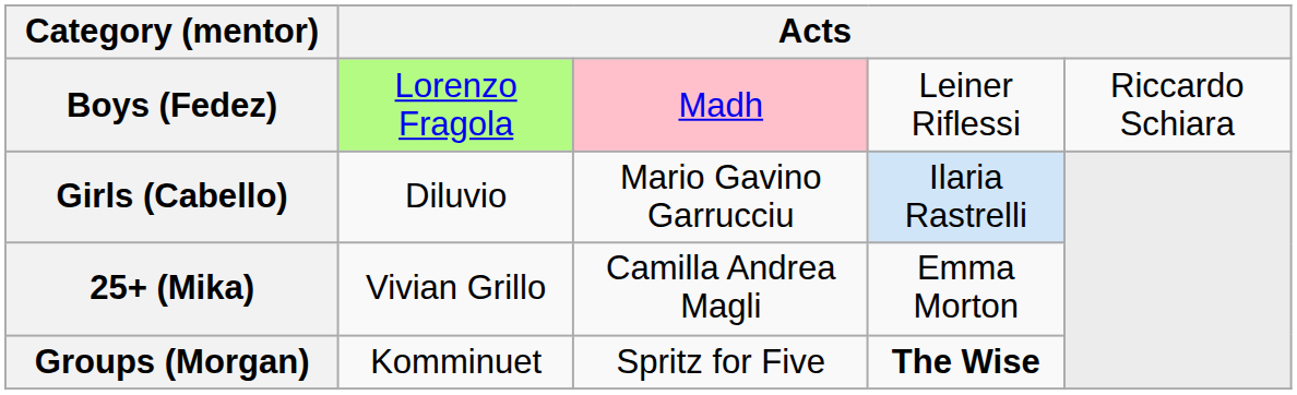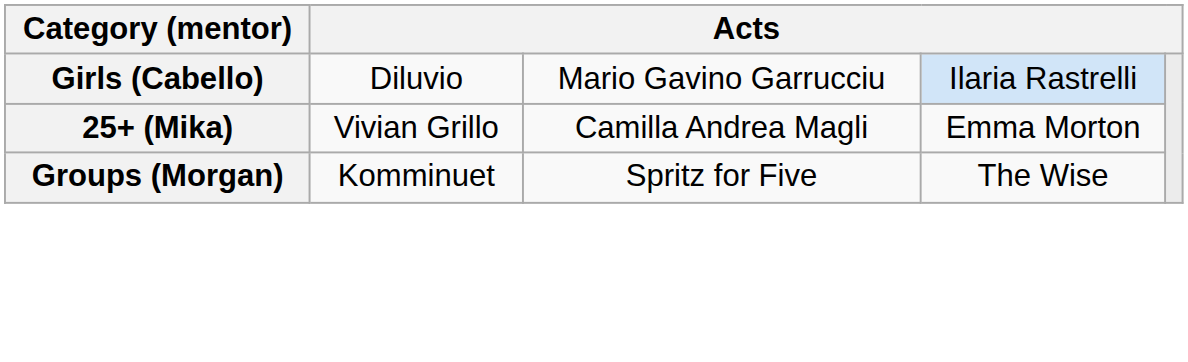 <table class="wikitable" style="text-align:center">
 <tr>
 <th spope="col" width="150">Category (mentor)</th>
 <th scope="col" colspan="4" width="450">Acts</th>
-</tr>
-<tr>
-<th scope="row">Boys (Fedez)</th>
-<td style="background:#B4FB84;"><a href='#'>Lorenzo Fragola</a></td>
-<td style="background:pink;"><a href='#'>Madh</a></td>
-<td>Leiner Riflessi</td>
-<td>Riccardo Schiara</td>
 </tr>
 <tr>
 <th scope="col">Girls (Cabello)</th>
 <td>Diluvio</td>
 <td>Mario Gavino Garrucciu</td>
 <td style="background:#D1E5F8;">Ilaria Rastrelli</td>
 <td rowspan=3 bgcolor="ececec"></td>
 </tr>
 <tr>
 <th scope="col">25+ (Mika)</th>
 <td>Vivian Grillo</td>
 <td>Camilla Andrea Magli</td>
 <td>Emma Morton</td>
 </tr>
 <tr>
 <th scope="col">Groups (Morgan)</th>
 <td>Komminuet</td>
 <td>Spritz for Five</td>
-<td><strong>The Wise</strong></td>
+<td>The Wise</td>
 </tr>
 </table>
